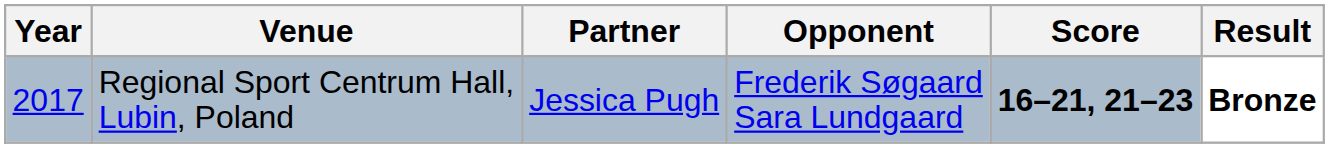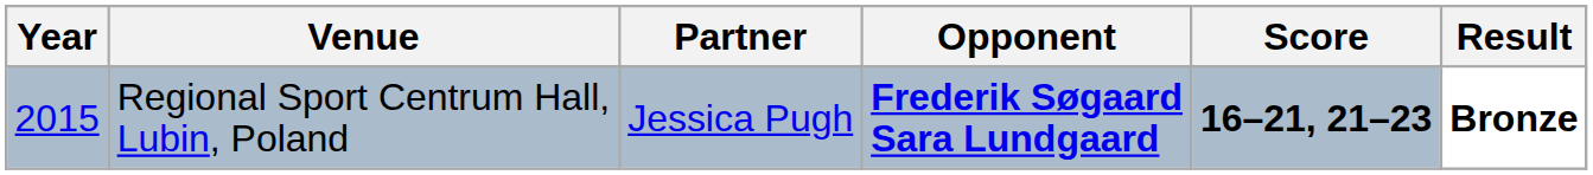 <table class="sortable wikitable" style="font-size: 90%;">
 <tr>
 <th>Year</th>
 <th>Venue</th>
 <th>Partner</th>
 <th>Opponent</th>
 <th>Score</th>
 <th>Result</th>
 </tr>
 <tr style="background:#AABBCC">
-<td align="center"><a href='#'>2017</a></td>
+<td align="center"><a href='#'>2015</a></td>
 <td align="left">Regional Sport Centrum Hall,<br><a href='#'>Lubin</a>, Poland</td>
 <td align="left"> <a href='#'>Jessica Pugh</a></td>
-<td align="left"> <a href='#'>Frederik Søgaard</a><br> <a href='#'>Sara Lundgaard</a></td>
+<td align="left"><strong> <a href='#'>Frederik Søgaard</a><br> <a href='#'>Sara Lundgaard</a></strong></td>
 <td align="left"><strong>16–21, 21–23</strong></td>
 <td style="text-align:left; background:white"> <strong>Bronze</strong></td>
 </tr>
 </table>
